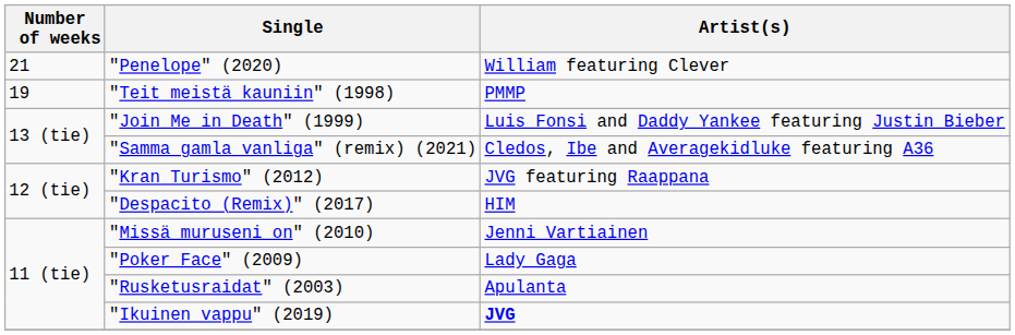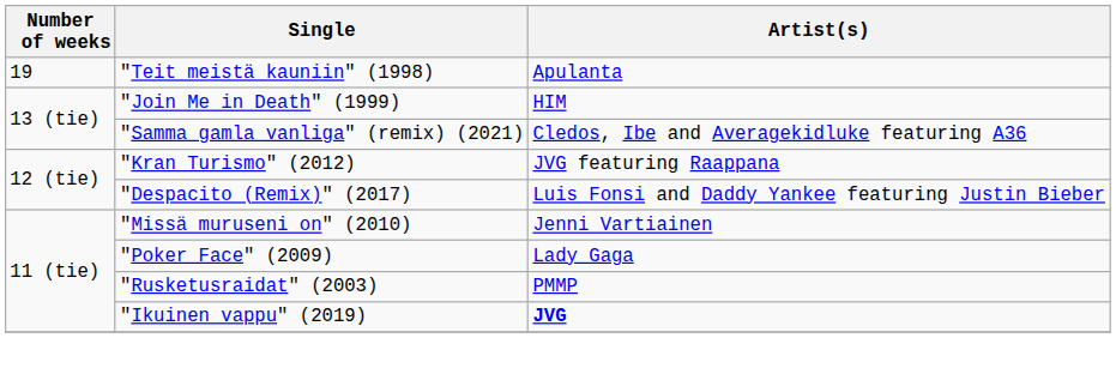 <table class="wikitable sortable">
 <tr>
 <th style="width:30px;">Number<br> of weeks</th>
 <th>Single</th>
 <th>Artist(s)</th>
 </tr>
 <tr>
-<td>21</td>
-<td>"<a href='#'>Penelope</a>" (2020)</td>
-<td><a href='#'>William</a> featuring Clever</td>
-</tr>
-<tr>
 <td>19</td>
 <td>"<a href='#'>Teit meistä kauniin</a>" (1998)</td>
-<td><a href='#'>PMMP</a></td>
+<td><a href='#'>Apulanta</a></td>
 </tr>
 <tr>
 <td rowspan="2">13 (tie)</td>
 <td>"<a href='#'>Join Me in Death</a>" (1999)</td>
-<td><a href='#'>Luis Fonsi</a> and <a href='#'>Daddy Yankee</a> featuring <a href='#'>Justin Bieber</a></td>
+<td><a href='#'>HIM</a></td>
 </tr>
 <tr>
 <td>"<a href='#'>Samma gamla vanliga</a>" (remix) (2021)</td>
 <td><a href='#'>Cledos</a>, <a href='#'>Ibe</a> and <a href='#'>Averagekidluke</a> featuring <a href='#'>A36</a></td>
 </tr>
 <tr>
 <td rowspan="2">12 (tie)</td>
 <td>"<a href='#'>Kran Turismo</a>" (2012)</td>
 <td><a href='#'>JVG</a> featuring <a href='#'>Raappana</a></td>
 </tr>
 <tr>
 <td>"<a href='#'>Despacito (Remix)</a>" (2017)</td>
-<td><a href='#'>HIM</a></td>
+<td><a href='#'>Luis Fonsi</a> and <a href='#'>Daddy Yankee</a> featuring <a href='#'>Justin Bieber</a></td>
 </tr>
 <tr>
 <td rowspan="4">11 (tie)</td>
 <td>"<a href='#'>Missä muruseni on</a>" (2010)</td>
 <td><a href='#'>Jenni Vartiainen</a></td>
 </tr>
 <tr>
 <td>"<a href='#'>Poker Face</a>" (2009)</td>
 <td><a href='#'>Lady Gaga</a></td>
 </tr>
 <tr>
 <td>"<a href='#'>Rusketusraidat</a>" (2003)</td>
-<td><a href='#'>Apulanta</a></td>
+<td><a href='#'>PMMP</a></td>
 </tr>
 <tr>
 <td>"<a href='#'>Ikuinen vappu</a>" (2019)</td>
 <td><strong><a href='#'>JVG</a></strong></td>
 </tr>
 <tr>
 </tr>
 </table>
